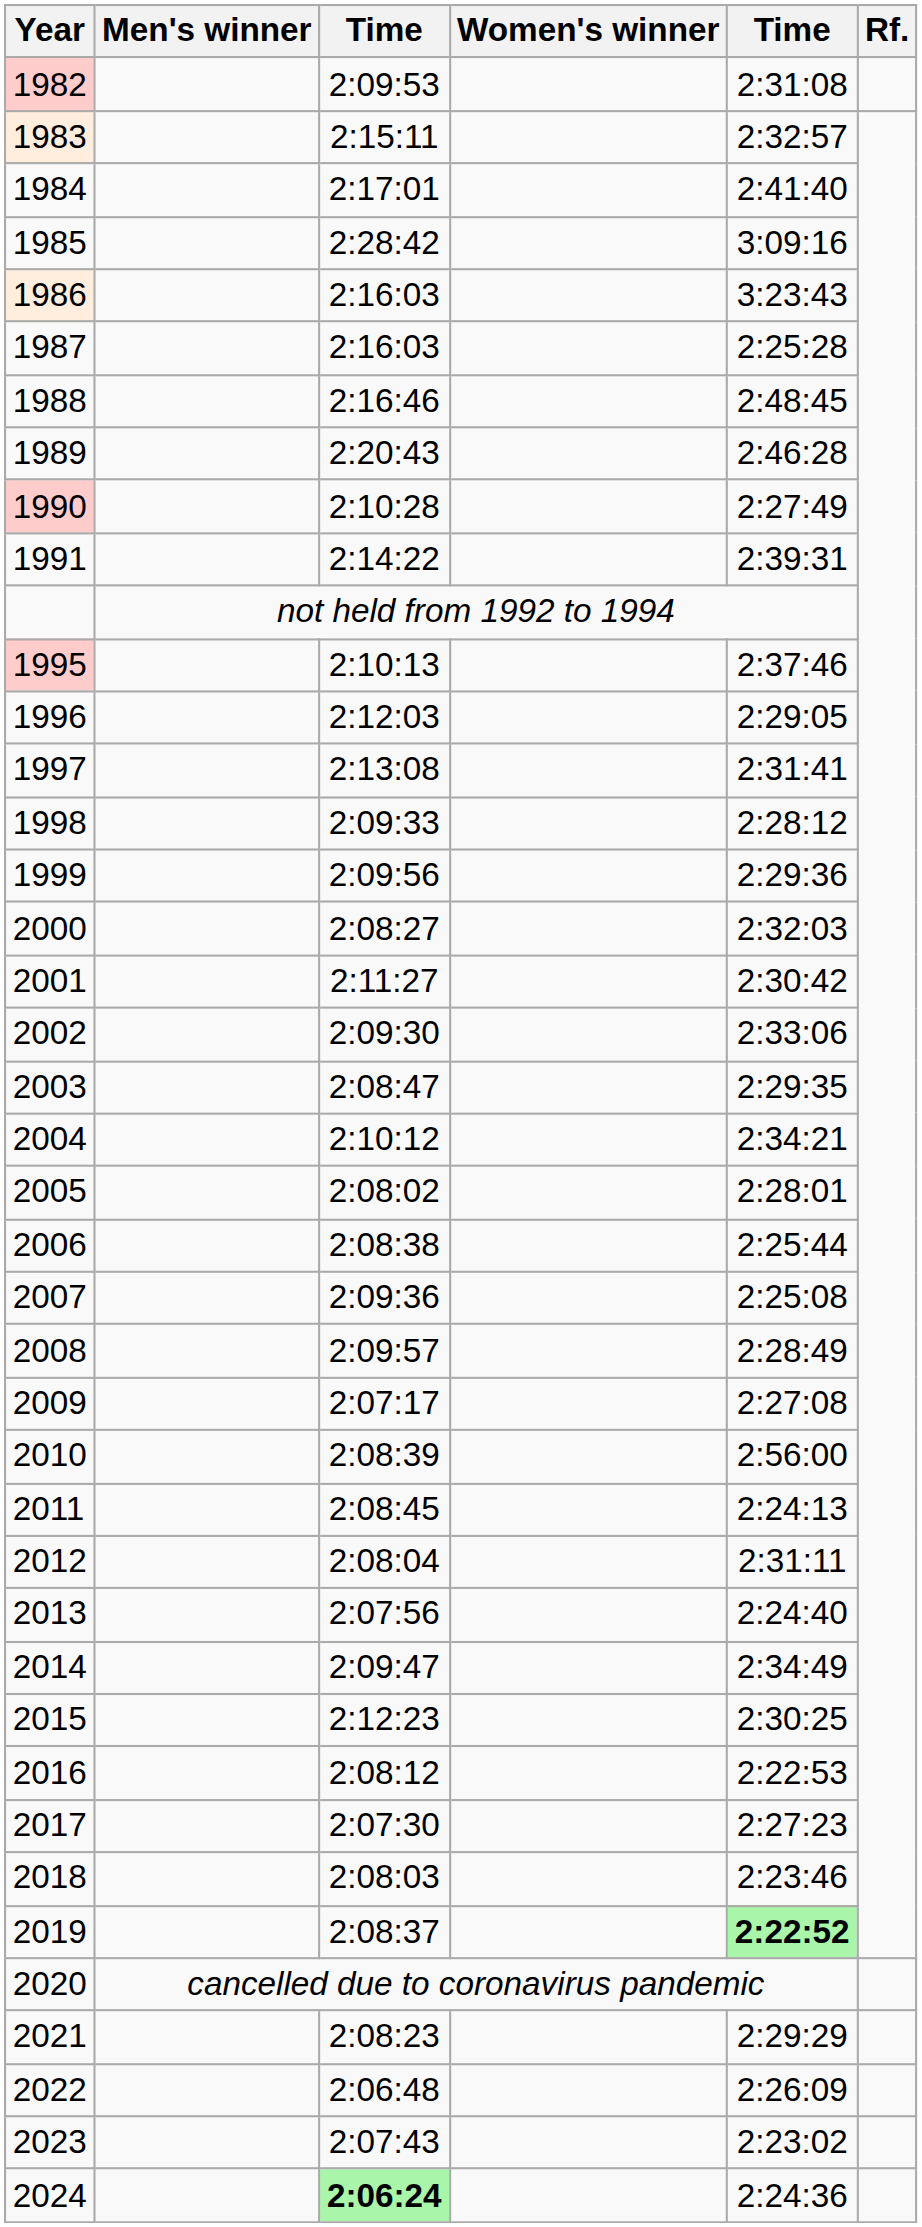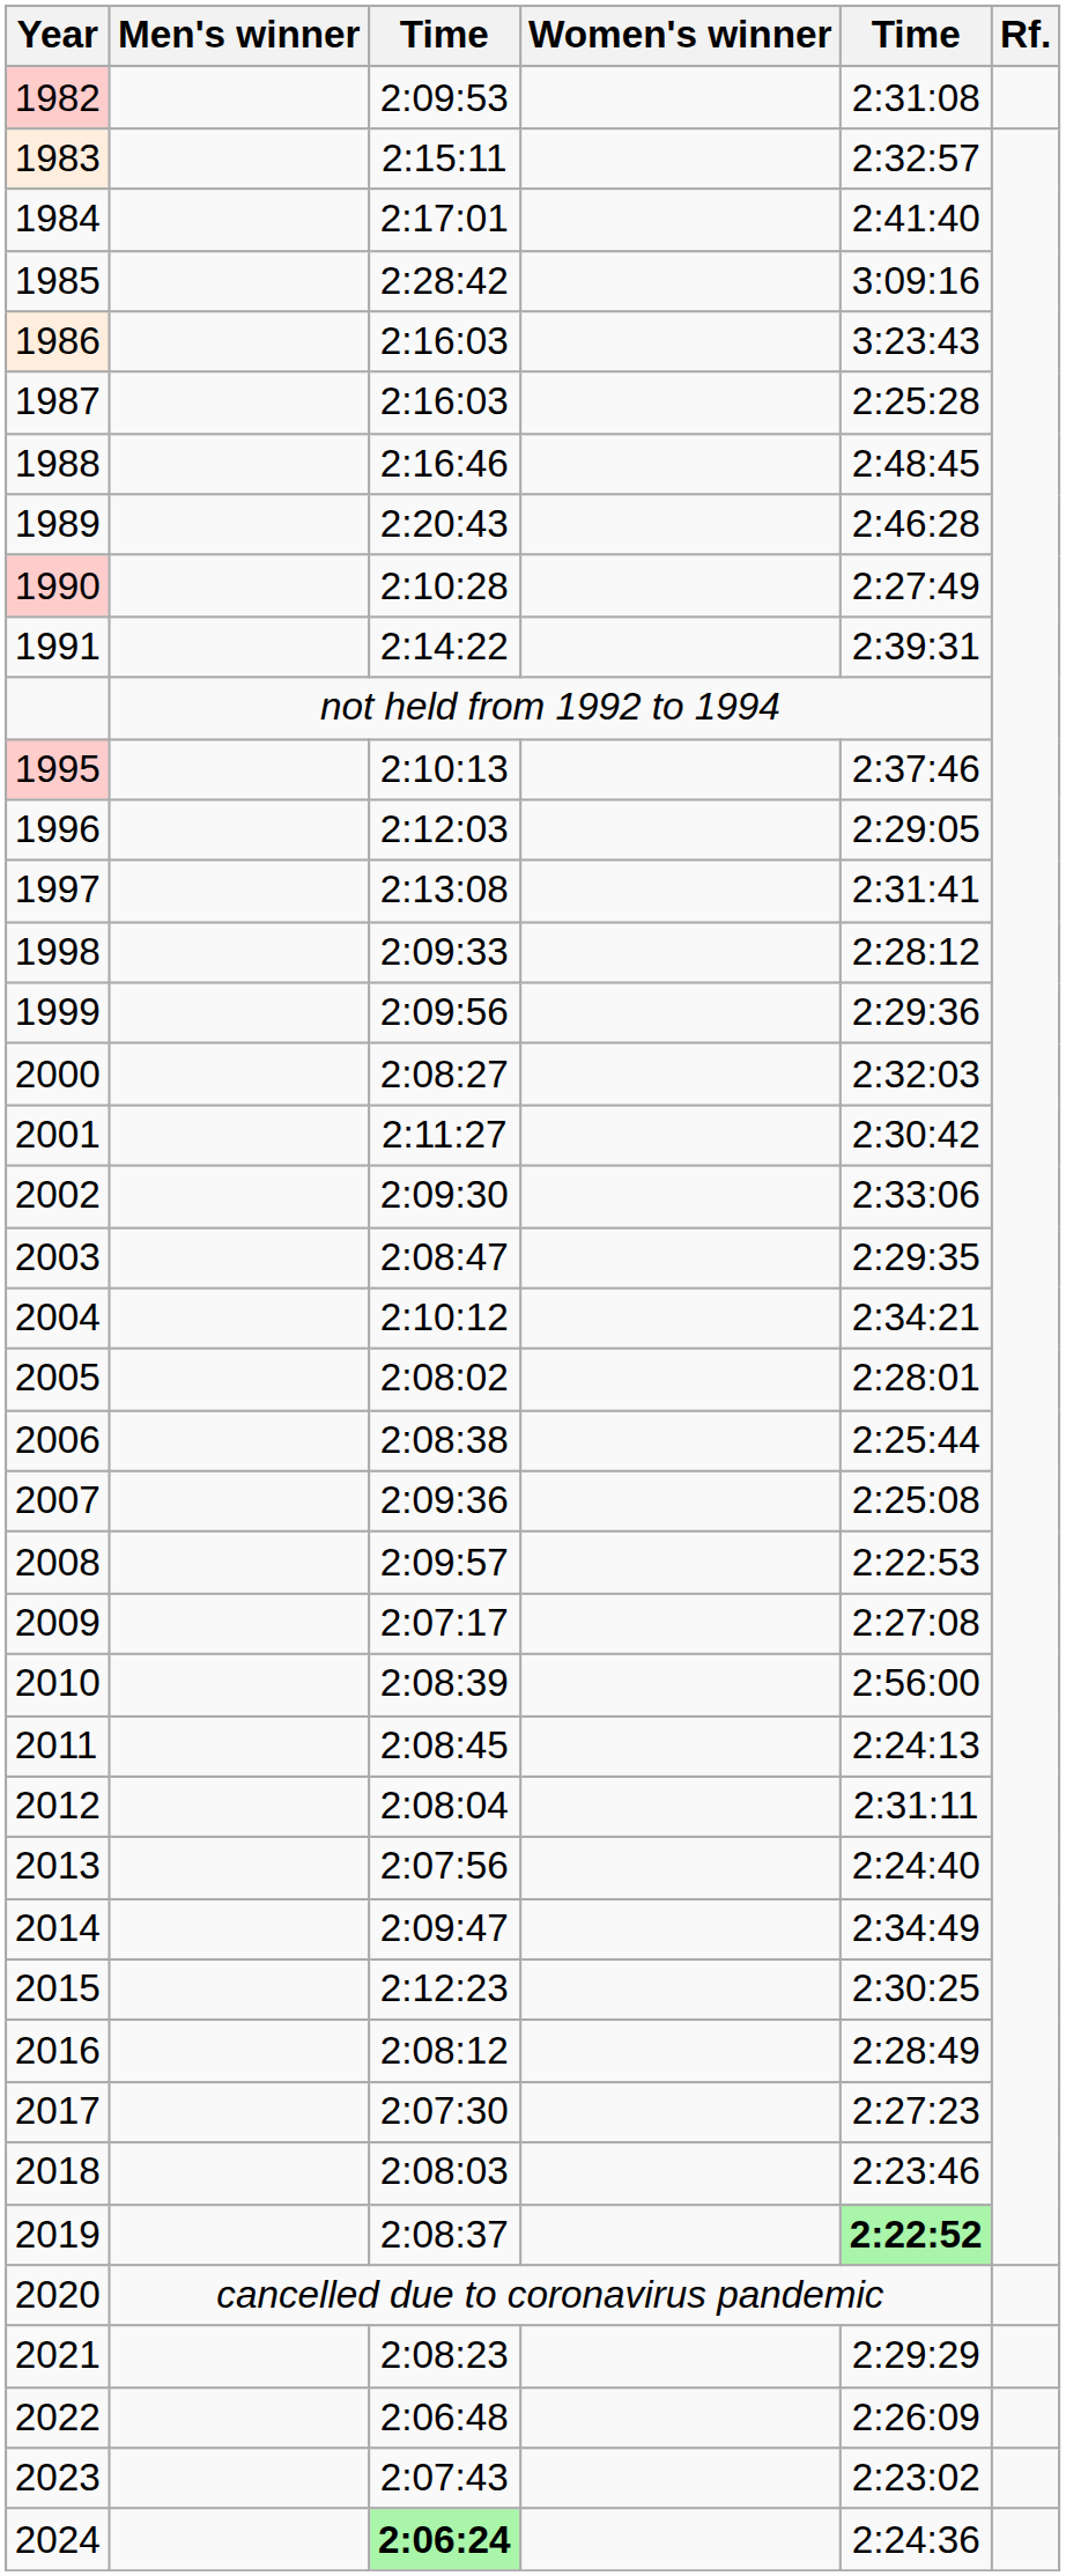 <table class="wikitable sortable">
 <tr>
 <th>Year</th>
 <th>Men's winner</th>
 <th>Time</th>
 <th>Women's winner</th>
 <th>Time</th>
 <th class="unsortable">Rf.</th>
 </tr>
 <tr>
 <td bgcolor="#FFCCCC">1982</td>
 <td></td>
 <td align="center">2:09:53</td>
 <td></td>
 <td align="center">2:31:08</td>
 <td></td>
 </tr>
 <tr>
 <td bgcolor="#FFEEDD">1983</td>
 <td></td>
 <td align="center">2:15:11</td>
 <td></td>
 <td align="center">2:32:57</td>
 </tr>
 <tr>
 <td>1984</td>
 <td></td>
 <td align="center">2:17:01</td>
 <td></td>
 <td align="center">2:41:40</td>
 </tr>
 <tr>
 <td>1985</td>
 <td></td>
 <td align="center">2:28:42</td>
 <td></td>
 <td align="center">3:09:16</td>
 </tr>
 <tr>
 <td bgcolor="#FFEEDD">1986</td>
 <td></td>
 <td align="center">2:16:03</td>
 <td></td>
 <td align="center">3:23:43</td>
 </tr>
 <tr>
 <td>1987</td>
 <td></td>
 <td align="center">2:16:03</td>
 <td></td>
 <td align="center">2:25:28</td>
 </tr>
 <tr>
 <td>1988</td>
 <td></td>
 <td align="center">2:16:46</td>
 <td></td>
 <td align="center">2:48:45</td>
 </tr>
 <tr>
 <td>1989</td>
 <td></td>
 <td align="center">2:20:43</td>
 <td></td>
 <td align="center">2:46:28</td>
 </tr>
 <tr>
 <td bgcolor="#FFCCCC">1990</td>
 <td></td>
 <td align="center">2:10:28</td>
 <td></td>
 <td align="center">2:27:49</td>
 </tr>
 <tr>
 <td>1991</td>
 <td></td>
 <td align="center">2:14:22</td>
 <td></td>
 <td align="center">2:39:31</td>
 </tr>
 <tr>
 <td></td>
 <td colspan="4" align="center" data-sort-value=""><em>not held from 1992 to 1994</em></td>
 </tr>
 <tr>
 <td bgcolor="#FFCCCC">1995</td>
 <td></td>
 <td align="center">2:10:13</td>
 <td></td>
 <td align="center">2:37:46</td>
 </tr>
 <tr>
 <td>1996</td>
 <td></td>
 <td align="center">2:12:03</td>
 <td></td>
 <td align="center">2:29:05</td>
 </tr>
 <tr>
 <td>1997</td>
 <td></td>
 <td align="center">2:13:08</td>
 <td></td>
 <td align="center">2:31:41</td>
 </tr>
 <tr>
 <td>1998</td>
 <td></td>
 <td align="center">2:09:33</td>
 <td></td>
 <td align="center">2:28:12</td>
 </tr>
 <tr>
 <td>1999</td>
 <td></td>
 <td align="center">2:09:56</td>
 <td></td>
 <td align="center">2:29:36</td>
 </tr>
 <tr>
 <td>2000</td>
 <td></td>
 <td align="center">2:08:27</td>
 <td></td>
 <td align="center">2:32:03</td>
 </tr>
 <tr>
 <td>2001</td>
 <td></td>
 <td align="center">2:11:27</td>
 <td></td>
 <td align="center">2:30:42</td>
 </tr>
 <tr>
 <td>2002</td>
 <td></td>
 <td align="center">2:09:30</td>
 <td></td>
 <td align="center">2:33:06</td>
 </tr>
 <tr>
 <td>2003</td>
 <td></td>
 <td align="center">2:08:47</td>
 <td></td>
 <td align="center">2:29:35</td>
 </tr>
 <tr>
 <td>2004</td>
 <td></td>
 <td align="center">2:10:12</td>
 <td></td>
 <td align="center">2:34:21</td>
 </tr>
 <tr>
 <td>2005</td>
 <td></td>
 <td align="center">2:08:02</td>
 <td></td>
 <td align="center">2:28:01</td>
 </tr>
 <tr>
 <td>2006</td>
 <td></td>
 <td align="center">2:08:38</td>
 <td></td>
 <td align="center">2:25:44</td>
 </tr>
 <tr>
 <td>2007</td>
 <td></td>
 <td align="center">2:09:36</td>
 <td></td>
 <td align="center">2:25:08</td>
 </tr>
 <tr>
 <td>2008</td>
 <td></td>
 <td align="center">2:09:57</td>
 <td></td>
-<td align="center">2:28:49</td>
+<td align="center">2:22:53</td>
 </tr>
 <tr>
 <td>2009</td>
 <td></td>
 <td align="center">2:07:17</td>
 <td></td>
 <td align="center">2:27:08</td>
 </tr>
 <tr>
 <td>2010</td>
 <td></td>
 <td align="center">2:08:39</td>
 <td></td>
 <td align="center">2:56:00</td>
 </tr>
 <tr>
 <td>2011</td>
 <td></td>
 <td align="center">2:08:45</td>
 <td></td>
 <td align="center">2:24:13</td>
 </tr>
 <tr>
 <td>2012</td>
 <td></td>
 <td align="center">2:08:04</td>
 <td></td>
 <td align="center">2:31:11</td>
 </tr>
 <tr>
 <td>2013</td>
 <td></td>
 <td align="center">2:07:56</td>
 <td></td>
 <td align="center">2:24:40</td>
 </tr>
 <tr>
 <td>2014</td>
 <td></td>
 <td align="center">2:09:47</td>
 <td></td>
 <td align="center">2:34:49</td>
 </tr>
 <tr>
 <td>2015</td>
 <td></td>
 <td align="center">2:12:23</td>
 <td></td>
 <td align="center">2:30:25</td>
 </tr>
 <tr>
 <td>2016</td>
 <td></td>
 <td align="center">2:08:12</td>
 <td></td>
-<td align="center">2:22:53</td>
+<td align="center">2:28:49</td>
 </tr>
 <tr>
 <td>2017</td>
 <td></td>
 <td align="center">2:07:30</td>
 <td></td>
 <td align="center">2:27:23</td>
 </tr>
 <tr>
 <td>2018</td>
 <td></td>
 <td align="center">2:08:03</td>
 <td></td>
 <td align="center">2:23:46</td>
 </tr>
 <tr>
 <td>2019</td>
 <td></td>
 <td align="center">2:08:37</td>
 <td></td>
 <td align="center" bgcolor="#A9F5A9"><strong>2:22:52</strong></td>
 </tr>
 <tr>
 <td>2020</td>
 <td colspan="4" align="center" data-sort-value=""><em>cancelled due to coronavirus pandemic</em></td>
 <td></td>
 </tr>
 <tr>
 <td>2021</td>
 <td></td>
 <td align="center">2:08:23</td>
 <td></td>
 <td align="center">2:29:29</td>
 <td></td>
 </tr>
 <tr>
 <td>2022</td>
 <td></td>
 <td align="center">2:06:48</td>
 <td></td>
 <td align="center">2:26:09</td>
 <td></td>
 </tr>
 <tr>
 <td>2023</td>
 <td></td>
 <td align="center">2:07:43</td>
 <td></td>
 <td align="center">2:23:02</td>
 <td></td>
 </tr>
 <tr>
 <td>2024</td>
 <td></td>
 <td align="center" bgcolor="#A9F5A9"><strong>2:06:24</strong></td>
 <td></td>
 <td align="center">2:24:36</td>
 <td></td>
 </tr>
 </table>
